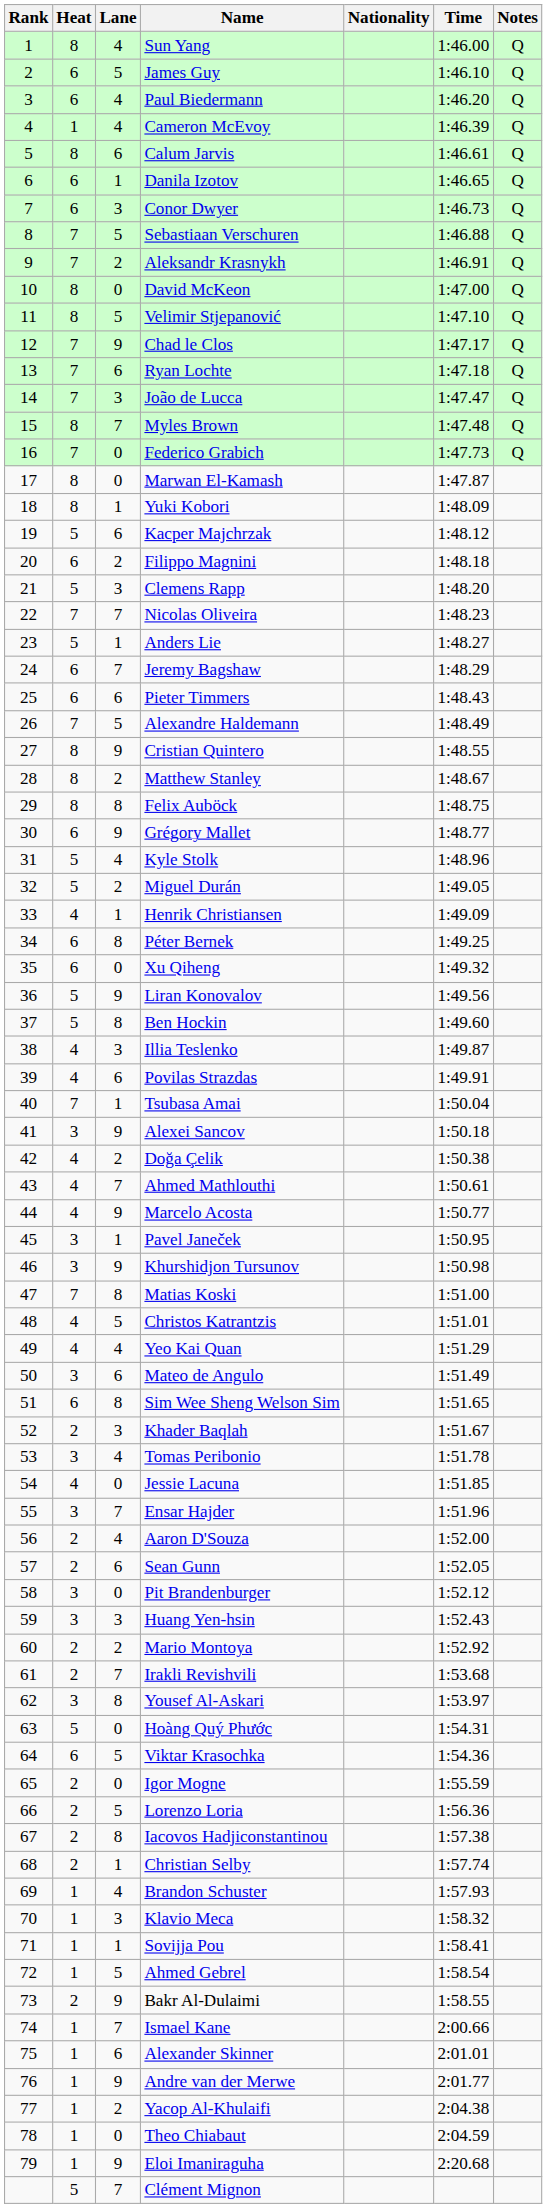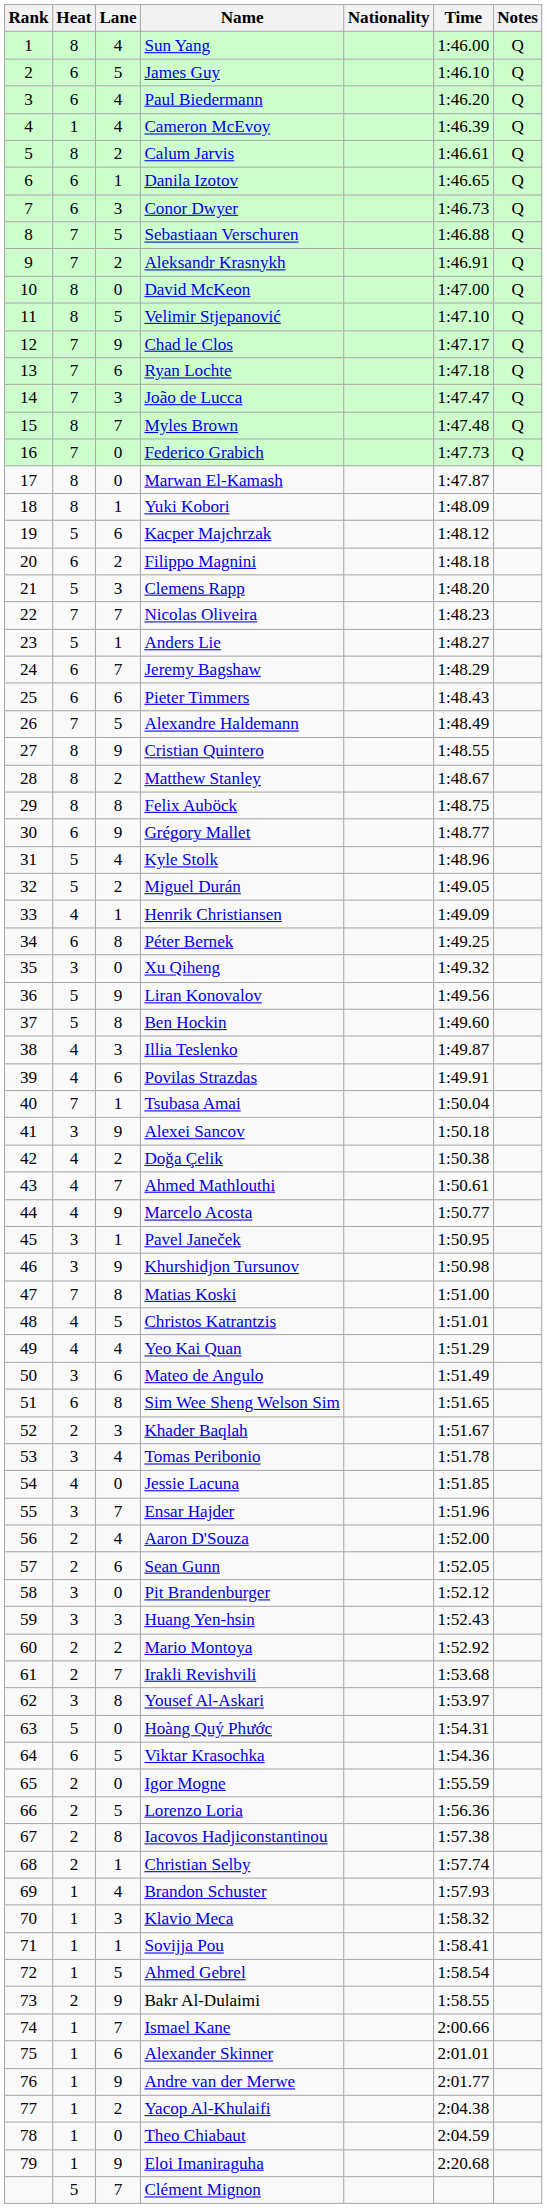 <table class="wikitable sortable" style="text-align:center">
 <tr>
 <th>Rank</th>
 <th>Heat</th>
 <th>Lane</th>
 <th>Name</th>
 <th>Nationality</th>
 <th>Time</th>
 <th>Notes</th>
 </tr>
 <tr bgcolor=ccffcc>
 <td>1</td>
 <td>8</td>
 <td>4</td>
 <td align=left><a href='#'>Sun Yang</a></td>
 <td align=left></td>
 <td>1:46.00</td>
 <td>Q</td>
 </tr>
 <tr bgcolor=ccffcc>
 <td>2</td>
 <td>6</td>
 <td>5</td>
 <td align=left><a href='#'>James Guy</a></td>
 <td align=left></td>
 <td>1:46.10</td>
 <td>Q</td>
 </tr>
 <tr bgcolor=ccffcc>
 <td>3</td>
 <td>6</td>
 <td>4</td>
 <td align=left><a href='#'>Paul Biedermann</a></td>
 <td align=left></td>
 <td>1:46.20</td>
 <td>Q</td>
 </tr>
 <tr bgcolor=ccffcc>
 <td>4</td>
 <td>1</td>
 <td>4</td>
 <td align=left><a href='#'>Cameron McEvoy</a></td>
 <td align=left></td>
 <td>1:46.39</td>
 <td>Q</td>
 </tr>
 <tr bgcolor=ccffcc>
 <td>5</td>
 <td>8</td>
-<td>6</td>
+<td>2</td>
 <td align=left><a href='#'>Calum Jarvis</a></td>
 <td align=left></td>
 <td>1:46.61</td>
 <td>Q</td>
 </tr>
 <tr bgcolor=ccffcc>
 <td>6</td>
 <td>6</td>
 <td>1</td>
 <td align=left><a href='#'>Danila Izotov</a></td>
 <td align=left></td>
 <td>1:46.65</td>
 <td>Q</td>
 </tr>
 <tr bgcolor=ccffcc>
 <td>7</td>
 <td>6</td>
 <td>3</td>
 <td align=left><a href='#'>Conor Dwyer</a></td>
 <td align=left></td>
 <td>1:46.73</td>
 <td>Q</td>
 </tr>
 <tr bgcolor=ccffcc>
 <td>8</td>
 <td>7</td>
 <td>5</td>
 <td align=left><a href='#'>Sebastiaan Verschuren</a></td>
 <td align=left></td>
 <td>1:46.88</td>
 <td>Q</td>
 </tr>
 <tr bgcolor=ccffcc>
 <td>9</td>
 <td>7</td>
 <td>2</td>
 <td align=left><a href='#'>Aleksandr Krasnykh</a></td>
 <td align=left></td>
 <td>1:46.91</td>
 <td>Q</td>
 </tr>
 <tr bgcolor=ccffcc>
 <td>10</td>
 <td>8</td>
 <td>0</td>
 <td align=left><a href='#'>David McKeon</a></td>
 <td align=left></td>
 <td>1:47.00</td>
 <td>Q</td>
 </tr>
 <tr bgcolor=ccffcc>
 <td>11</td>
 <td>8</td>
 <td>5</td>
 <td align=left><a href='#'>Velimir Stjepanović</a></td>
 <td align=left></td>
 <td>1:47.10</td>
 <td>Q</td>
 </tr>
 <tr bgcolor=ccffcc>
 <td>12</td>
 <td>7</td>
 <td>9</td>
 <td align=left><a href='#'>Chad le Clos</a></td>
 <td align=left></td>
 <td>1:47.17</td>
 <td>Q</td>
 </tr>
 <tr bgcolor=ccffcc>
 <td>13</td>
 <td>7</td>
 <td>6</td>
 <td align=left><a href='#'>Ryan Lochte</a></td>
 <td align=left></td>
 <td>1:47.18</td>
 <td>Q</td>
 </tr>
 <tr bgcolor=ccffcc>
 <td>14</td>
 <td>7</td>
 <td>3</td>
 <td align=left><a href='#'>João de Lucca</a></td>
 <td align=left></td>
 <td>1:47.47</td>
 <td>Q</td>
 </tr>
 <tr bgcolor=ccffcc>
 <td>15</td>
 <td>8</td>
 <td>7</td>
 <td align=left><a href='#'>Myles Brown</a></td>
 <td align=left></td>
 <td>1:47.48</td>
 <td>Q</td>
 </tr>
 <tr bgcolor=ccffcc>
 <td>16</td>
 <td>7</td>
 <td>0</td>
 <td align=left><a href='#'>Federico Grabich</a></td>
 <td align=left></td>
 <td>1:47.73</td>
 <td>Q</td>
 </tr>
 <tr>
 <td>17</td>
 <td>8</td>
 <td>0</td>
 <td align=left><a href='#'>Marwan El-Kamash</a></td>
 <td align=left></td>
 <td>1:47.87</td>
 <td></td>
 </tr>
 <tr>
 <td>18</td>
 <td>8</td>
 <td>1</td>
 <td align=left><a href='#'>Yuki Kobori</a></td>
 <td align=left></td>
 <td>1:48.09</td>
 <td></td>
 </tr>
 <tr>
 <td>19</td>
 <td>5</td>
 <td>6</td>
 <td align=left><a href='#'>Kacper Majchrzak</a></td>
 <td align=left></td>
 <td>1:48.12</td>
 <td></td>
 </tr>
 <tr>
 <td>20</td>
 <td>6</td>
 <td>2</td>
 <td align=left><a href='#'>Filippo Magnini</a></td>
 <td align=left></td>
 <td>1:48.18</td>
 <td></td>
 </tr>
 <tr>
 <td>21</td>
 <td>5</td>
 <td>3</td>
 <td align=left><a href='#'>Clemens Rapp</a></td>
 <td align=left></td>
 <td>1:48.20</td>
 <td></td>
 </tr>
 <tr>
 <td>22</td>
 <td>7</td>
 <td>7</td>
 <td align=left><a href='#'>Nicolas Oliveira</a></td>
 <td align=left></td>
 <td>1:48.23</td>
 <td></td>
 </tr>
 <tr>
 <td>23</td>
 <td>5</td>
 <td>1</td>
 <td align=left><a href='#'>Anders Lie</a></td>
 <td align=left></td>
 <td>1:48.27</td>
 <td></td>
 </tr>
 <tr>
 <td>24</td>
 <td>6</td>
 <td>7</td>
 <td align=left><a href='#'>Jeremy Bagshaw</a></td>
 <td align=left></td>
 <td>1:48.29</td>
 <td></td>
 </tr>
 <tr>
 <td>25</td>
 <td>6</td>
 <td>6</td>
 <td align=left><a href='#'>Pieter Timmers</a></td>
 <td align=left></td>
 <td>1:48.43</td>
 <td></td>
 </tr>
 <tr>
 <td>26</td>
 <td>7</td>
 <td>5</td>
 <td align=left><a href='#'>Alexandre Haldemann</a></td>
 <td align=left></td>
 <td>1:48.49</td>
 <td></td>
 </tr>
 <tr>
 <td>27</td>
 <td>8</td>
 <td>9</td>
 <td align=left><a href='#'>Cristian Quintero</a></td>
 <td align=left></td>
 <td>1:48.55</td>
 <td></td>
 </tr>
 <tr>
 <td>28</td>
 <td>8</td>
 <td>2</td>
 <td align=left><a href='#'>Matthew Stanley</a></td>
 <td align=left></td>
 <td>1:48.67</td>
 <td></td>
 </tr>
 <tr>
 <td>29</td>
 <td>8</td>
 <td>8</td>
 <td align=left><a href='#'>Felix Auböck</a></td>
 <td align=left></td>
 <td>1:48.75</td>
 <td></td>
 </tr>
 <tr>
 <td>30</td>
 <td>6</td>
 <td>9</td>
 <td align=left><a href='#'>Grégory Mallet</a></td>
 <td align=left></td>
 <td>1:48.77</td>
 <td></td>
 </tr>
 <tr>
 <td>31</td>
 <td>5</td>
 <td>4</td>
 <td align=left><a href='#'>Kyle Stolk</a></td>
 <td align=left></td>
 <td>1:48.96</td>
 <td></td>
 </tr>
 <tr>
 <td>32</td>
 <td>5</td>
 <td>2</td>
 <td align=left><a href='#'>Miguel Durán</a></td>
 <td align=left></td>
 <td>1:49.05</td>
 <td></td>
 </tr>
 <tr>
 <td>33</td>
 <td>4</td>
 <td>1</td>
 <td align=left><a href='#'>Henrik Christiansen</a></td>
 <td align=left></td>
 <td>1:49.09</td>
 <td></td>
 </tr>
 <tr>
 <td>34</td>
 <td>6</td>
 <td>8</td>
 <td align=left><a href='#'>Péter Bernek</a></td>
 <td align=left></td>
 <td>1:49.25</td>
 <td></td>
 </tr>
 <tr>
 <td>35</td>
-<td>6</td>
+<td>3</td>
 <td>0</td>
 <td align=left><a href='#'>Xu Qiheng</a></td>
 <td align=left></td>
 <td>1:49.32</td>
 <td></td>
 </tr>
 <tr>
 <td>36</td>
 <td>5</td>
 <td>9</td>
 <td align=left><a href='#'>Liran Konovalov</a></td>
 <td align=left></td>
 <td>1:49.56</td>
 <td></td>
 </tr>
 <tr>
 <td>37</td>
 <td>5</td>
 <td>8</td>
 <td align=left><a href='#'>Ben Hockin</a></td>
 <td align=left></td>
 <td>1:49.60</td>
 <td></td>
 </tr>
 <tr>
 <td>38</td>
 <td>4</td>
 <td>3</td>
 <td align=left><a href='#'>Illia Teslenko</a></td>
 <td align=left></td>
 <td>1:49.87</td>
 <td></td>
 </tr>
 <tr>
 <td>39</td>
 <td>4</td>
 <td>6</td>
 <td align=left><a href='#'>Povilas Strazdas</a></td>
 <td align=left></td>
 <td>1:49.91</td>
 <td></td>
 </tr>
 <tr>
 <td>40</td>
 <td>7</td>
 <td>1</td>
 <td align=left><a href='#'>Tsubasa Amai</a></td>
 <td align=left></td>
 <td>1:50.04</td>
 <td></td>
 </tr>
 <tr>
 <td>41</td>
 <td>3</td>
 <td>9</td>
 <td align=left><a href='#'>Alexei Sancov</a></td>
 <td align=left></td>
 <td>1:50.18</td>
 <td></td>
 </tr>
 <tr>
 <td>42</td>
 <td>4</td>
 <td>2</td>
 <td align=left><a href='#'>Doğa Çelik</a></td>
 <td align=left></td>
 <td>1:50.38</td>
 <td></td>
 </tr>
 <tr>
 <td>43</td>
 <td>4</td>
 <td>7</td>
 <td align=left><a href='#'>Ahmed Mathlouthi</a></td>
 <td align=left></td>
 <td>1:50.61</td>
 <td></td>
 </tr>
 <tr>
 <td>44</td>
 <td>4</td>
 <td>9</td>
 <td align=left><a href='#'>Marcelo Acosta</a></td>
 <td align=left></td>
 <td>1:50.77</td>
 <td></td>
 </tr>
 <tr>
 <td>45</td>
 <td>3</td>
 <td>1</td>
 <td align=left><a href='#'>Pavel Janeček</a></td>
 <td align=left></td>
 <td>1:50.95</td>
 <td></td>
 </tr>
 <tr>
 <td>46</td>
 <td>3</td>
 <td>9</td>
 <td align=left><a href='#'>Khurshidjon Tursunov</a></td>
 <td align=left></td>
 <td>1:50.98</td>
 <td></td>
 </tr>
 <tr>
 <td>47</td>
 <td>7</td>
 <td>8</td>
 <td align=left><a href='#'>Matias Koski</a></td>
 <td align=left></td>
 <td>1:51.00</td>
 <td></td>
 </tr>
 <tr>
 <td>48</td>
 <td>4</td>
 <td>5</td>
 <td align=left><a href='#'>Christos Katrantzis</a></td>
 <td align=left></td>
 <td>1:51.01</td>
 <td></td>
 </tr>
 <tr>
 <td>49</td>
 <td>4</td>
 <td>4</td>
 <td align=left><a href='#'>Yeo Kai Quan</a></td>
 <td align=left></td>
 <td>1:51.29</td>
 <td></td>
 </tr>
 <tr>
 <td>50</td>
 <td>3</td>
 <td>6</td>
 <td align=left><a href='#'>Mateo de Angulo</a></td>
 <td align=left></td>
 <td>1:51.49</td>
 <td></td>
 </tr>
 <tr>
 <td>51</td>
 <td>6</td>
 <td>8</td>
 <td align=left><a href='#'>Sim Wee Sheng Welson Sim</a></td>
 <td align=left></td>
 <td>1:51.65</td>
 <td></td>
 </tr>
 <tr>
 <td>52</td>
 <td>2</td>
 <td>3</td>
 <td align=left><a href='#'>Khader Baqlah</a></td>
 <td align=left></td>
 <td>1:51.67</td>
 <td></td>
 </tr>
 <tr>
 <td>53</td>
 <td>3</td>
 <td>4</td>
 <td align=left><a href='#'>Tomas Peribonio</a></td>
 <td align=left></td>
 <td>1:51.78</td>
 <td></td>
 </tr>
 <tr>
 <td>54</td>
 <td>4</td>
 <td>0</td>
 <td align=left><a href='#'>Jessie Lacuna</a></td>
 <td align=left></td>
 <td>1:51.85</td>
 <td></td>
 </tr>
 <tr>
 <td>55</td>
 <td>3</td>
 <td>7</td>
 <td align=left><a href='#'>Ensar Hajder</a></td>
 <td align=left></td>
 <td>1:51.96</td>
 <td></td>
 </tr>
 <tr>
 <td>56</td>
 <td>2</td>
 <td>4</td>
 <td align=left><a href='#'>Aaron D'Souza</a></td>
 <td align=left></td>
 <td>1:52.00</td>
 <td></td>
 </tr>
 <tr>
 <td>57</td>
 <td>2</td>
 <td>6</td>
 <td align=left><a href='#'>Sean Gunn</a></td>
 <td align=left></td>
 <td>1:52.05</td>
 <td></td>
 </tr>
 <tr>
 <td>58</td>
 <td>3</td>
 <td>0</td>
 <td align=left><a href='#'>Pit Brandenburger</a></td>
 <td align=left></td>
 <td>1:52.12</td>
 <td></td>
 </tr>
 <tr>
 <td>59</td>
 <td>3</td>
 <td>3</td>
 <td align=left><a href='#'>Huang Yen-hsin</a></td>
 <td align=left></td>
 <td>1:52.43</td>
 <td></td>
 </tr>
 <tr>
 <td>60</td>
 <td>2</td>
 <td>2</td>
 <td align=left><a href='#'>Mario Montoya</a></td>
 <td align=left></td>
 <td>1:52.92</td>
 <td></td>
 </tr>
 <tr>
 <td>61</td>
 <td>2</td>
 <td>7</td>
 <td align=left><a href='#'>Irakli Revishvili</a></td>
 <td align=left></td>
 <td>1:53.68</td>
 <td></td>
 </tr>
 <tr>
 <td>62</td>
 <td>3</td>
 <td>8</td>
 <td align=left><a href='#'>Yousef Al-Askari</a></td>
 <td align=left></td>
 <td>1:53.97</td>
 <td></td>
 </tr>
 <tr>
 <td>63</td>
 <td>5</td>
 <td>0</td>
 <td align=left><a href='#'>Hoàng Quý Phước</a></td>
 <td align=left></td>
 <td>1:54.31</td>
 <td></td>
 </tr>
 <tr>
 <td>64</td>
 <td>6</td>
 <td>5</td>
 <td align=left><a href='#'>Viktar Krasochka</a></td>
 <td align=left></td>
 <td>1:54.36</td>
 <td></td>
 </tr>
 <tr>
 <td>65</td>
 <td>2</td>
 <td>0</td>
 <td align=left><a href='#'>Igor Mogne</a></td>
 <td align=left></td>
 <td>1:55.59</td>
 <td></td>
 </tr>
 <tr>
 <td>66</td>
 <td>2</td>
 <td>5</td>
 <td align=left><a href='#'>Lorenzo Loria</a></td>
 <td align=left></td>
 <td>1:56.36</td>
 <td></td>
 </tr>
 <tr>
 <td>67</td>
 <td>2</td>
 <td>8</td>
 <td align=left><a href='#'>Iacovos Hadjiconstantinou</a></td>
 <td align=left></td>
 <td>1:57.38</td>
 <td></td>
 </tr>
 <tr>
 <td>68</td>
 <td>2</td>
 <td>1</td>
 <td align=left><a href='#'>Christian Selby</a></td>
 <td align=left></td>
 <td>1:57.74</td>
 <td></td>
 </tr>
 <tr>
 <td>69</td>
 <td>1</td>
 <td>4</td>
 <td align=left><a href='#'>Brandon Schuster</a></td>
 <td align=left></td>
 <td>1:57.93</td>
 <td></td>
 </tr>
 <tr>
 <td>70</td>
 <td>1</td>
 <td>3</td>
 <td align=left><a href='#'>Klavio Meca</a></td>
 <td align=left></td>
 <td>1:58.32</td>
 <td></td>
 </tr>
 <tr>
 <td>71</td>
 <td>1</td>
 <td>1</td>
 <td align=left><a href='#'>Sovijja Pou</a></td>
 <td align=left></td>
 <td>1:58.41</td>
 <td></td>
 </tr>
 <tr>
 <td>72</td>
 <td>1</td>
 <td>5</td>
 <td align=left><a href='#'>Ahmed Gebrel</a></td>
 <td align=left></td>
 <td>1:58.54</td>
 <td></td>
 </tr>
 <tr>
 <td>73</td>
 <td>2</td>
 <td>9</td>
 <td align=left>Bakr Al-Dulaimi</td>
 <td align=left></td>
 <td>1:58.55</td>
 <td></td>
 </tr>
 <tr>
 <td>74</td>
 <td>1</td>
 <td>7</td>
 <td align=left><a href='#'>Ismael Kane</a></td>
 <td align=left></td>
 <td>2:00.66</td>
 <td></td>
 </tr>
 <tr>
 <td>75</td>
 <td>1</td>
 <td>6</td>
 <td align=left><a href='#'>Alexander Skinner</a></td>
 <td align=left></td>
 <td>2:01.01</td>
 <td></td>
 </tr>
 <tr>
 <td>76</td>
 <td>1</td>
 <td>9</td>
 <td align=left><a href='#'>Andre van der Merwe</a></td>
 <td align=left></td>
 <td>2:01.77</td>
 <td></td>
 </tr>
 <tr>
 <td>77</td>
 <td>1</td>
 <td>2</td>
 <td align=left><a href='#'>Yacop Al-Khulaifi</a></td>
 <td align=left></td>
 <td>2:04.38</td>
 <td></td>
 </tr>
 <tr>
 <td>78</td>
 <td>1</td>
 <td>0</td>
 <td align=left><a href='#'>Theo Chiabaut</a></td>
 <td align=left></td>
 <td>2:04.59</td>
 <td></td>
 </tr>
 <tr>
 <td>79</td>
 <td>1</td>
 <td>9</td>
 <td align=left><a href='#'>Eloi Imaniraguha</a></td>
 <td align=left></td>
 <td>2:20.68</td>
 <td></td>
 </tr>
 <tr>
 <td></td>
 <td>5</td>
 <td>7</td>
 <td align=left><a href='#'>Clément Mignon</a></td>
 <td align=left></td>
 <td></td>
 <td></td>
 </tr>
 </table>
